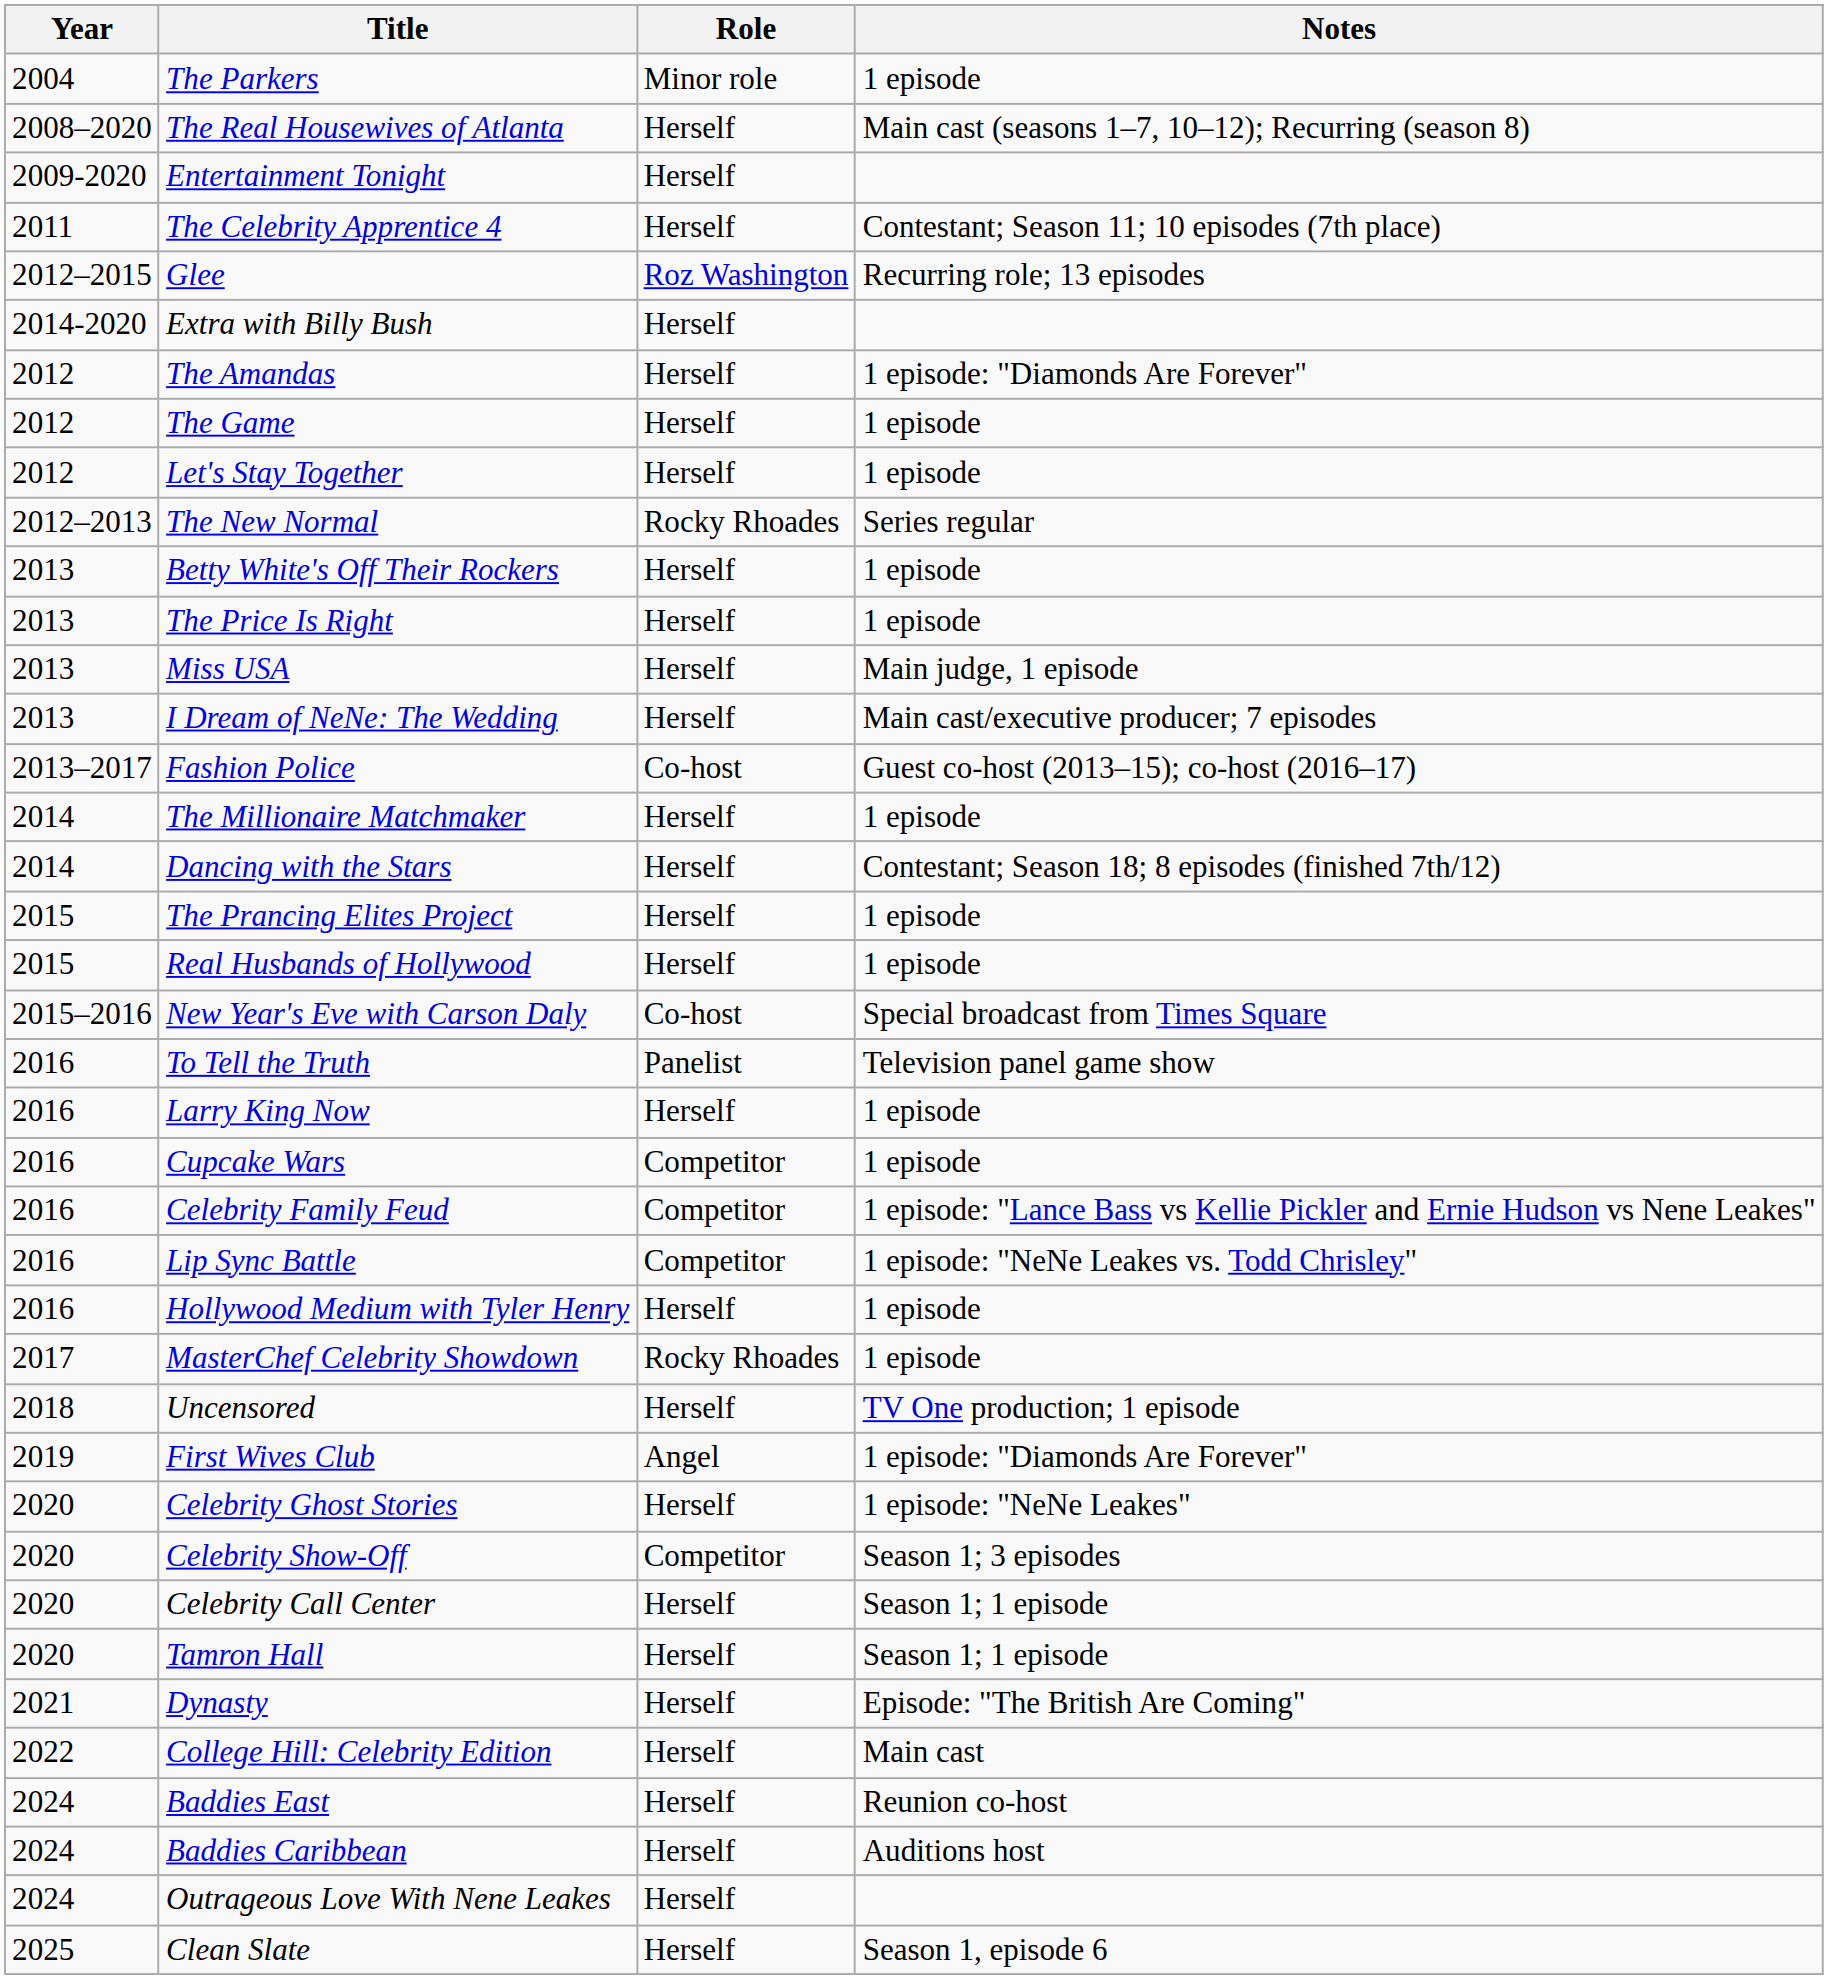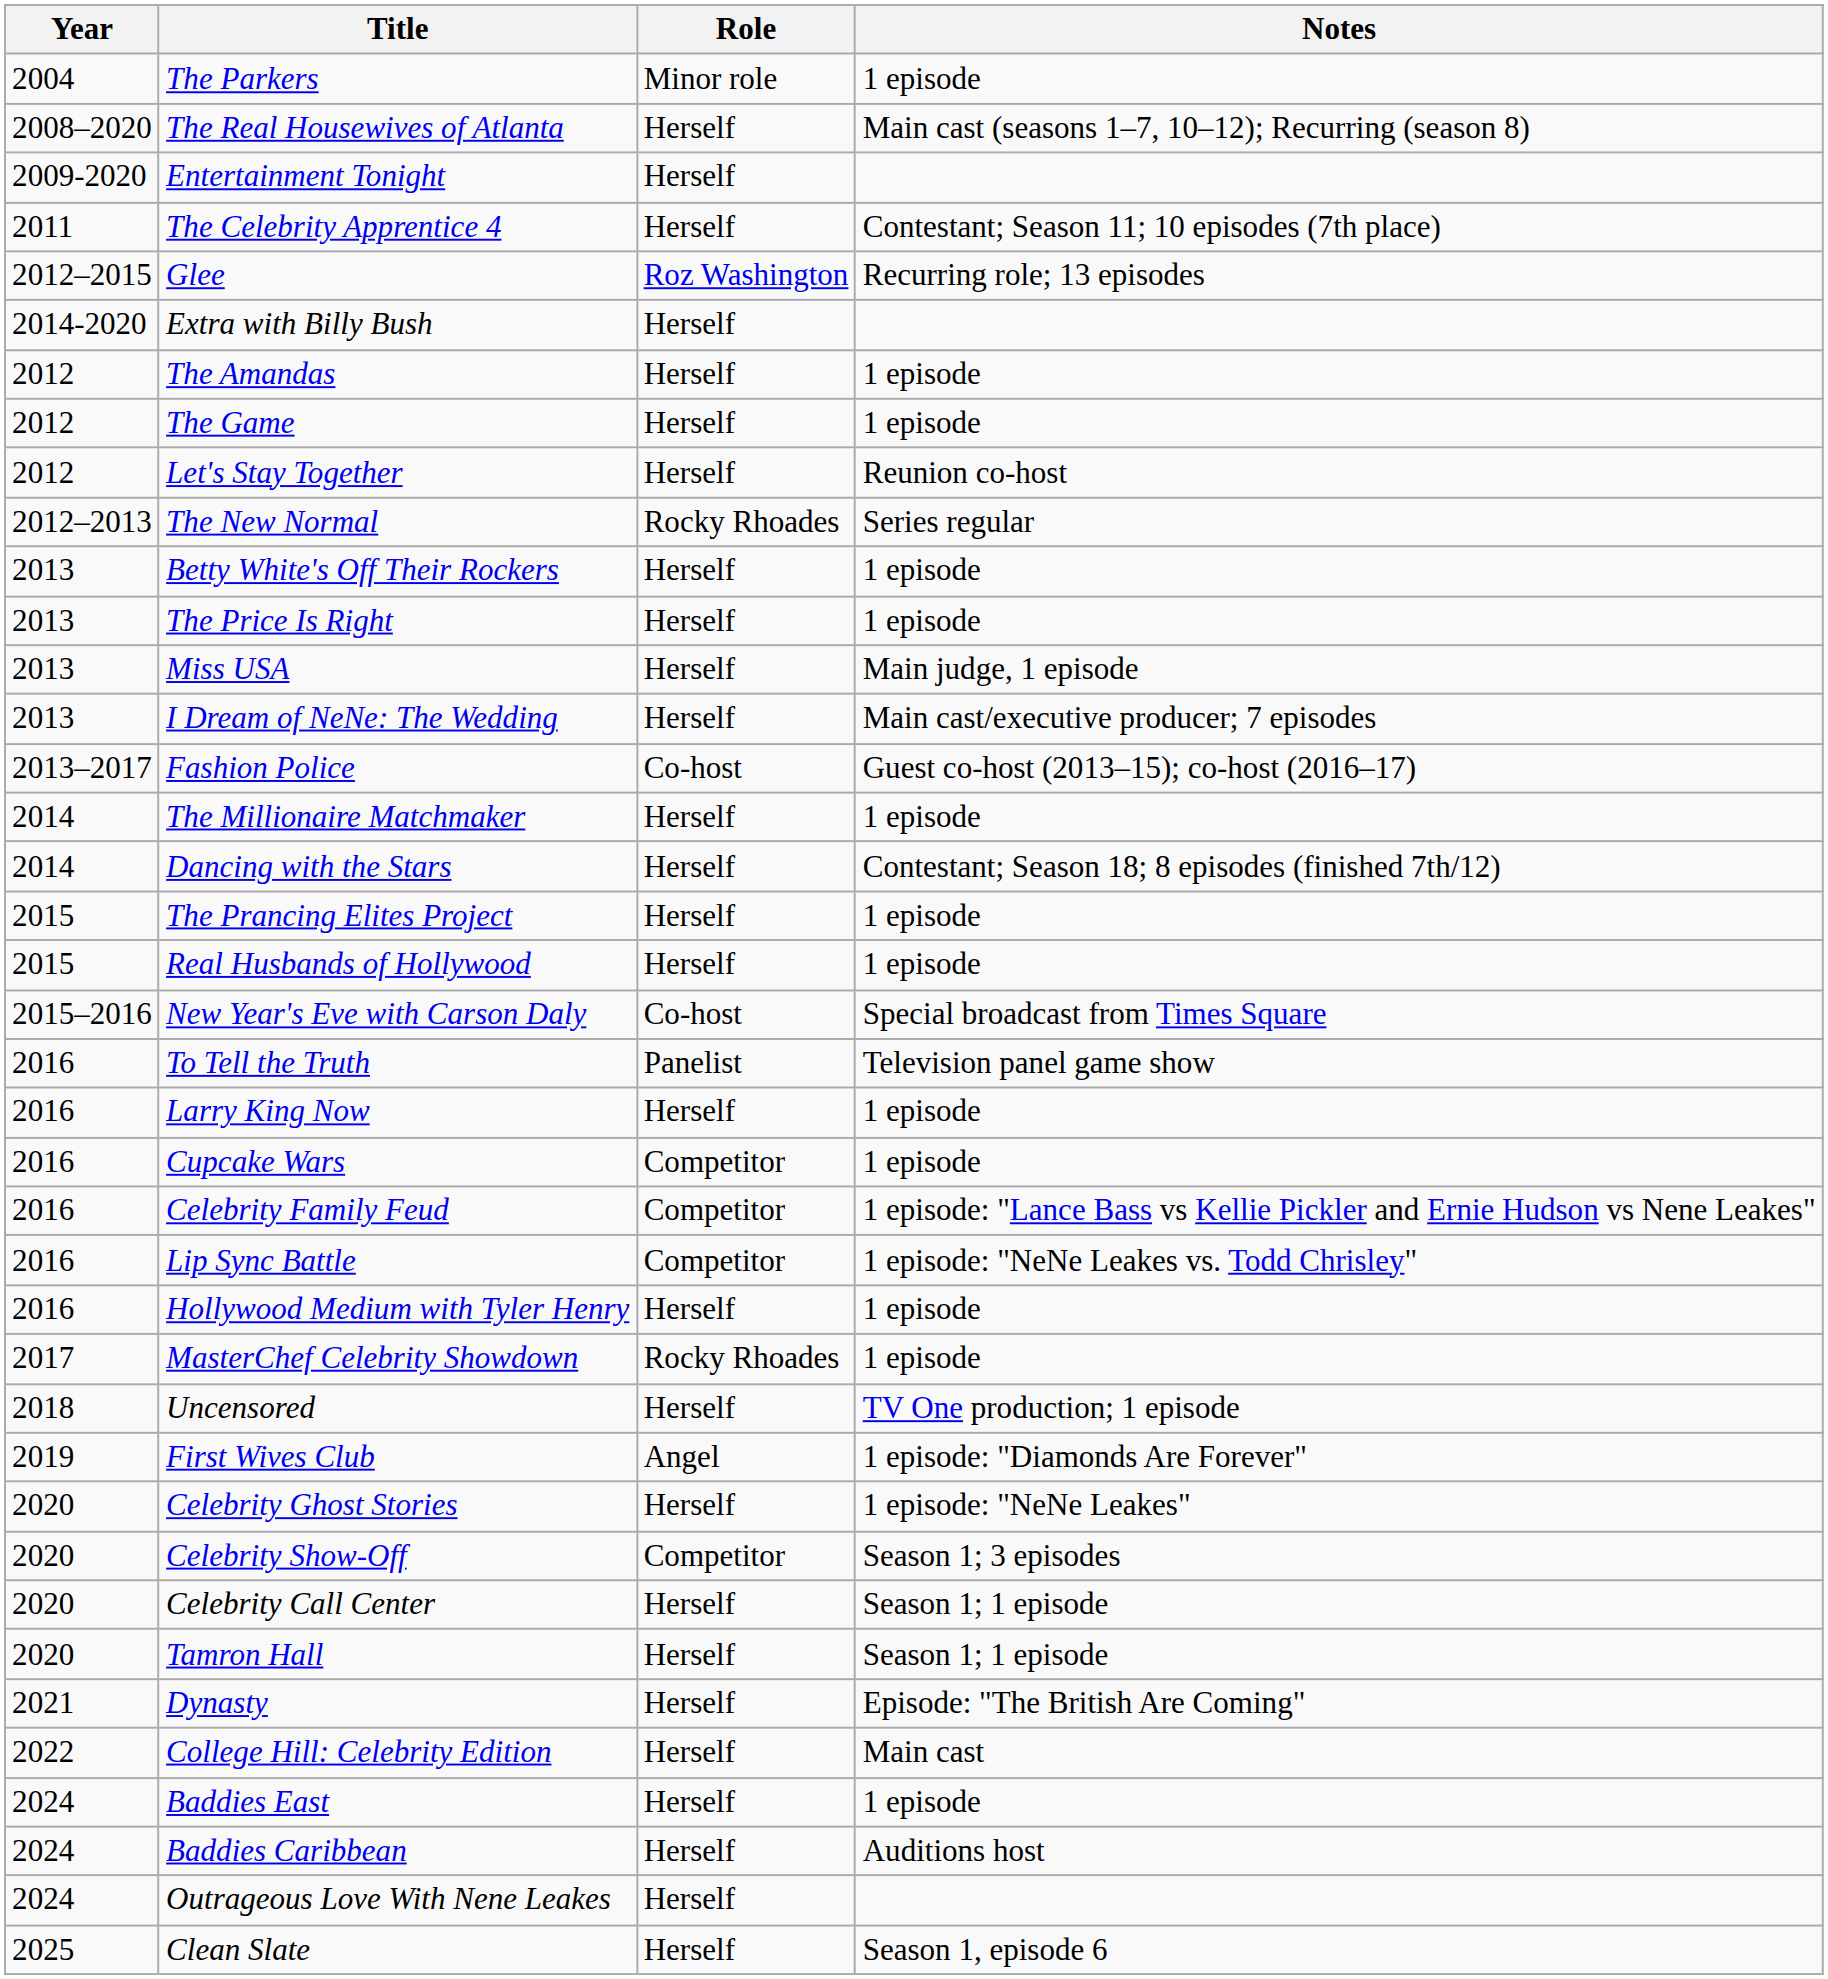 <table class="wikitable sortable">
 <tr>
 <th>Year</th>
 <th>Title</th>
 <th>Role</th>
 <th class="unsortable">Notes</th>
 </tr>
 <tr>
 <td>2004</td>
 <td><em><a href='#'>The Parkers</a></em></td>
 <td>Minor role</td>
 <td>1 episode</td>
 </tr>
 <tr>
 <td>2008–2020</td>
 <td><em><a href='#'>The Real Housewives of Atlanta</a></em></td>
 <td>Herself</td>
 <td>Main cast (seasons 1–7, 10–12); Recurring (season 8)</td>
 </tr>
 <tr>
 <td>2009-2020</td>
 <td><em><a href='#'>Entertainment Tonight</a></em></td>
 <td>Herself</td>
 <td></td>
 </tr>
 <tr>
 <td>2011</td>
 <td><em><a href='#'>The Celebrity Apprentice 4</a></em></td>
 <td>Herself</td>
 <td>Contestant; Season 11; 10 episodes (7th place)</td>
 </tr>
 <tr>
 <td>2012–2015</td>
 <td><em><a href='#'>Glee</a></em></td>
 <td><a href='#'>Roz Washington</a></td>
 <td>Recurring role; 13 episodes</td>
 </tr>
 <tr>
 <td>2014-2020</td>
 <td><em>Extra with Billy Bush</em></td>
 <td>Herself</td>
 <td></td>
 </tr>
 <tr>
 <td>2012</td>
 <td><em><a href='#'>The Amandas</a></em></td>
 <td>Herself</td>
-<td>1 episode: "Diamonds Are Forever"</td>
+<td>1 episode</td>
 </tr>
 <tr>
 <td>2012</td>
 <td><em><a href='#'>The Game</a></em></td>
 <td>Herself</td>
 <td>1 episode</td>
 </tr>
 <tr>
 <td>2012</td>
 <td><em><a href='#'>Let's Stay Together</a></em></td>
 <td>Herself</td>
-<td>1 episode</td>
+<td>Reunion co-host</td>
 </tr>
 <tr>
 <td>2012–2013</td>
 <td><em><a href='#'>The New Normal</a></em></td>
 <td>Rocky Rhoades</td>
 <td>Series regular</td>
 </tr>
 <tr>
 <td>2013</td>
 <td><em><a href='#'>Betty White's Off Their Rockers</a></em></td>
 <td>Herself</td>
 <td>1 episode</td>
 </tr>
 <tr>
 <td>2013</td>
 <td><em><a href='#'>The Price Is Right</a></em></td>
 <td>Herself</td>
 <td>1 episode</td>
 </tr>
 <tr>
 <td>2013</td>
 <td><em><a href='#'>Miss USA</a></em></td>
 <td>Herself</td>
 <td>Main judge, 1 episode</td>
 </tr>
 <tr>
 <td>2013</td>
 <td><em><a href='#'>I Dream of NeNe: The Wedding</a></em></td>
 <td>Herself</td>
 <td>Main cast/executive producer; 7 episodes</td>
 </tr>
 <tr>
 <td>2013–2017</td>
 <td><em><a href='#'>Fashion Police</a></em></td>
 <td>Co-host</td>
 <td>Guest co-host (2013–15); co-host (2016–17)</td>
 </tr>
 <tr>
 <td>2014</td>
 <td><em><a href='#'>The Millionaire Matchmaker</a></em></td>
 <td>Herself</td>
 <td>1 episode</td>
 </tr>
 <tr>
 <td>2014</td>
 <td><em><a href='#'>Dancing with the Stars</a></em></td>
 <td>Herself</td>
 <td>Contestant; Season 18; 8 episodes (finished 7th/12)</td>
 </tr>
 <tr>
 <td>2015</td>
 <td><em><a href='#'>The Prancing Elites Project</a></em></td>
 <td>Herself</td>
 <td>1 episode</td>
 </tr>
 <tr>
 <td>2015</td>
 <td><em><a href='#'>Real Husbands of Hollywood</a></em></td>
 <td>Herself</td>
 <td>1 episode</td>
 </tr>
 <tr>
 <td>2015–2016</td>
 <td><em><a href='#'>New Year's Eve with Carson Daly</a></em></td>
 <td>Co-host</td>
 <td>Special broadcast from <a href='#'>Times Square</a></td>
 </tr>
 <tr>
 <td>2016</td>
 <td><em><a href='#'>To Tell the Truth</a></em></td>
 <td>Panelist</td>
 <td>Television panel game show</td>
 </tr>
 <tr>
 <td>2016</td>
 <td><em><a href='#'>Larry King Now</a></em></td>
 <td>Herself</td>
 <td>1 episode</td>
 </tr>
 <tr>
 <td>2016</td>
 <td><em><a href='#'>Cupcake Wars</a></em></td>
 <td>Competitor</td>
 <td>1 episode</td>
 </tr>
 <tr>
 <td>2016</td>
 <td><em><a href='#'>Celebrity Family Feud</a></em></td>
 <td>Competitor</td>
 <td>1 episode: "<a href='#'>Lance Bass</a> vs <a href='#'>Kellie Pickler</a> and <a href='#'>Ernie Hudson</a> vs Nene Leakes"</td>
 </tr>
 <tr>
 <td>2016</td>
 <td><em><a href='#'>Lip Sync Battle</a></em></td>
 <td>Competitor</td>
 <td>1 episode: "NeNe Leakes vs. <a href='#'>Todd Chrisley</a>"</td>
 </tr>
 <tr>
 <td>2016</td>
 <td><em><a href='#'>Hollywood Medium with Tyler Henry</a></em></td>
 <td>Herself</td>
 <td>1 episode</td>
 </tr>
 <tr>
 <td>2017</td>
 <td><em><a href='#'>MasterChef Celebrity Showdown</a></em></td>
 <td>Rocky Rhoades</td>
 <td>1 episode</td>
 </tr>
 <tr>
 <td>2018</td>
 <td><em>Uncensored</em></td>
 <td>Herself</td>
 <td><a href='#'>TV One</a> production; 1 episode</td>
 </tr>
 <tr>
 <td>2019</td>
 <td><em><a href='#'>First Wives Club</a></em></td>
 <td>Angel</td>
 <td>1 episode: "Diamonds Are Forever"</td>
 </tr>
 <tr>
 <td>2020</td>
 <td><em><a href='#'>Celebrity Ghost Stories</a></em></td>
 <td>Herself</td>
 <td>1 episode: "NeNe Leakes"</td>
 </tr>
 <tr>
 <td>2020</td>
 <td><em><a href='#'>Celebrity Show-Off</a></em></td>
 <td>Competitor</td>
 <td>Season 1; 3 episodes</td>
 </tr>
 <tr>
 <td>2020</td>
 <td><em>Celebrity Call Center</em></td>
 <td>Herself</td>
 <td>Season 1; 1 episode</td>
 </tr>
 <tr>
 <td>2020</td>
 <td><a href='#'><em>Tamron Hall</em></a></td>
 <td>Herself</td>
 <td>Season 1; 1 episode</td>
 </tr>
 <tr>
 <td>2021</td>
 <td><em><a href='#'>Dynasty</a></em></td>
 <td>Herself</td>
 <td>Episode: "The British Are Coming"</td>
 </tr>
 <tr>
 <td>2022</td>
 <td><em><a href='#'>College Hill: Celebrity Edition</a></em></td>
 <td>Herself</td>
 <td>Main cast</td>
 </tr>
 <tr>
 <td>2024</td>
 <td><em><a href='#'>Baddies East</a></em></td>
 <td>Herself</td>
-<td>Reunion co-host</td>
+<td>1 episode</td>
 </tr>
 <tr>
 <td>2024</td>
 <td><em><a href='#'>Baddies Caribbean</a></em></td>
 <td>Herself</td>
 <td>Auditions host</td>
 </tr>
 <tr>
 <td>2024</td>
 <td><em>Outrageous Love With Nene Leakes</em></td>
 <td>Herself</td>
 <td></td>
 </tr>
 <tr>
 <td>2025</td>
 <td><em>Clean Slate</em></td>
 <td>Herself</td>
 <td>Season 1, episode 6</td>
 </tr>
 </table>
